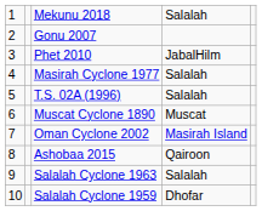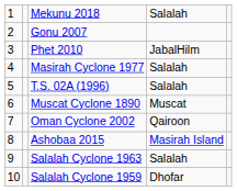 <table class="wikitable">
 <tr>
 <td>1</td>
 <td></td>
 <td><a href='#'>Mekunu 2018</a></td>
 <td>Salalah</td>
 <td></td>
 </tr>
 <tr>
 <td>2</td>
 <td></td>
 <td><a href='#'>Gonu 2007</a></td>
 <td></td>
 <td></td>
 </tr>
 <tr>
 <td>3</td>
 <td></td>
 <td><a href='#'>Phet 2010</a></td>
 <td>JabalHilm</td>
 <td></td>
 </tr>
 <tr>
 <td>4</td>
 <td></td>
 <td><a href='#'>Masirah Cyclone 1977</a></td>
 <td>Salalah</td>
 <td></td>
 </tr>
 <tr>
 <td>5</td>
 <td></td>
 <td><a href='#'>T.S. 02A (1996)</a></td>
 <td>Salalah</td>
 <td></td>
 </tr>
 <tr>
 <td>6</td>
 <td></td>
 <td><a href='#'>Muscat Cyclone 1890</a></td>
 <td>Muscat</td>
 <td></td>
 </tr>
 <tr>
 <td>7</td>
 <td></td>
 <td><a href='#'>Oman Cyclone 2002</a></td>
-<td><a href='#'>Masirah Island</a></td>
+<td>Qairoon</td>
 <td></td>
 </tr>
 <tr>
 <td>8</td>
 <td></td>
 <td><a href='#'>Ashobaa 2015</a></td>
-<td>Qairoon</td>
+<td><a href='#'>Masirah Island</a></td>
 <td></td>
 </tr>
 <tr>
 <td>9</td>
 <td></td>
 <td><a href='#'>Salalah Cyclone 1963</a></td>
 <td>Salalah</td>
 <td></td>
 </tr>
 <tr>
 <td>10</td>
 <td></td>
 <td><a href='#'>Salalah Cyclone 1959</a></td>
 <td>Dhofar</td>
 <td></td>
 </tr>
 </table>
